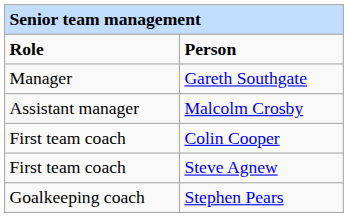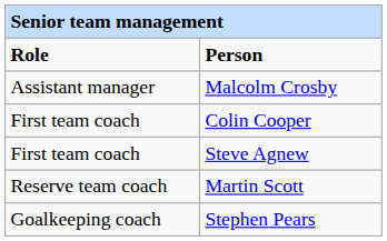 <table border="2" cellpadding="4" cellspacing="0" style="text-align:left; margin: 1em 1em 1em 0; background: #f9f9f9; border: 1px #aaa solid; border-collapse: collapse;">
 <tr>
 <th colspan=2 style="background:#C2DDFF">Senior team management</th>
 </tr>
 <tr>
 <th width=150px>Role</th>
 <th width=140px>Person</th>
-</tr>
-<tr>
-<td>Manager</td>
-<td> <a href='#'>Gareth Southgate</a></td>
 </tr>
 <tr>
 <td>Assistant manager</td>
 <td> <a href='#'>Malcolm Crosby</a></td>
 </tr>
 <tr>
 <td>First team coach</td>
 <td> <a href='#'>Colin Cooper</a></td>
 </tr>
 <tr>
 <td>First team coach</td>
 <td> <a href='#'>Steve Agnew</a></td>
 </tr>
 <tr>
+<td>Reserve team coach</td>
+<td> <a href='#'>Martin Scott</a></td>
+</tr>
+<tr>
 <td>Goalkeeping coach</td>
 <td> <a href='#'>Stephen Pears</a></td>
 </tr>
 </table>
